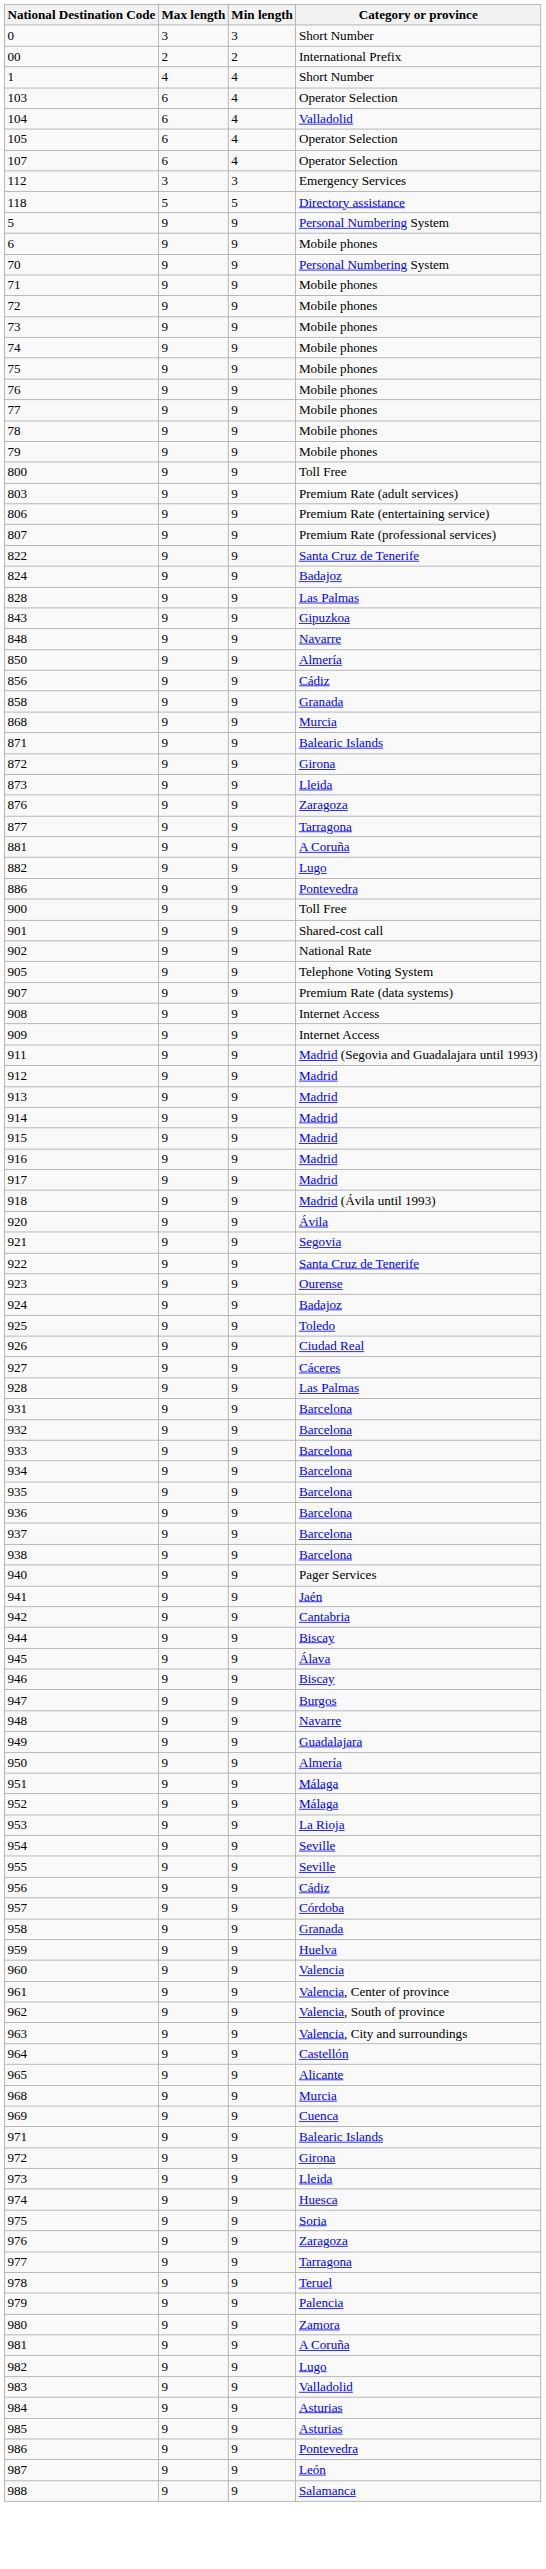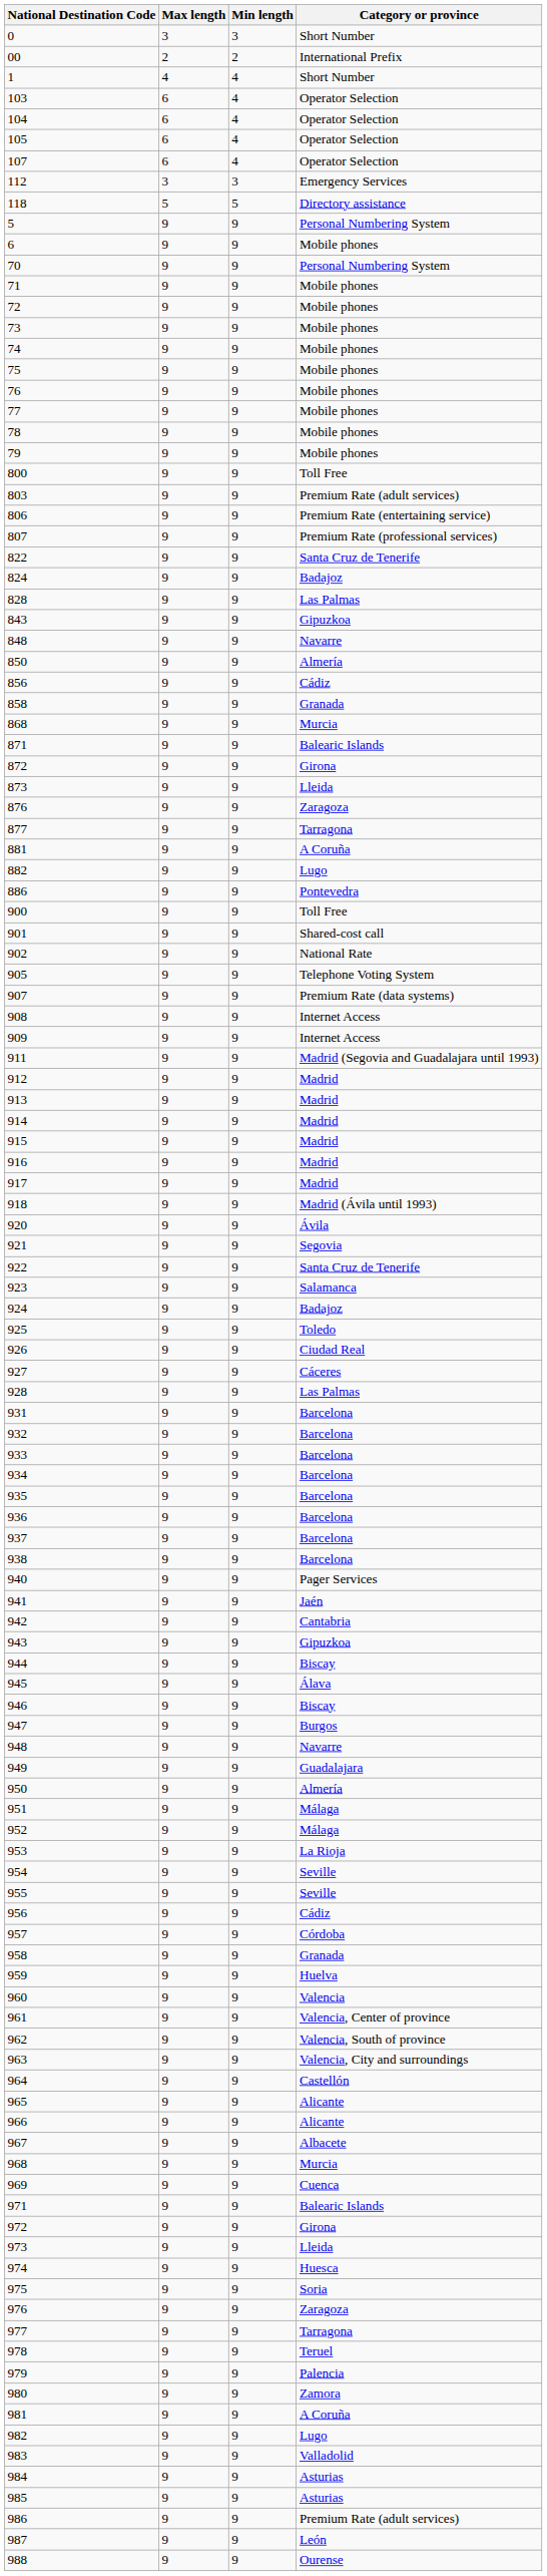 <table class="wikitable sortable">
 <tr>
 <th scope="col">National Destination Code</th>
 <th scope="col">Max length</th>
 <th scope="col">Min length</th>
 <th scope="col">Category or province</th>
 </tr>
 <tr>
 <td scope="row">0</td>
 <td>3</td>
 <td>3</td>
 <td>Short Number</td>
 </tr>
 <tr>
 <td scope="row">00</td>
 <td>2</td>
 <td>2</td>
 <td>International Prefix</td>
 </tr>
 <tr>
 <td scope="row">1</td>
 <td>4</td>
 <td>4</td>
 <td>Short Number</td>
 </tr>
 <tr>
 <td scope="row">103</td>
 <td>6</td>
 <td>4</td>
 <td>Operator Selection</td>
 </tr>
 <tr>
 <td scope="row">104</td>
 <td>6</td>
 <td>4</td>
-<td><a href='#'>Valladolid</a></td>
+<td>Operator Selection</td>
 </tr>
 <tr>
 <td scope="row">105</td>
 <td>6</td>
 <td>4</td>
 <td>Operator Selection</td>
 </tr>
 <tr>
 <td scope="row">107</td>
 <td>6</td>
 <td>4</td>
 <td>Operator Selection</td>
 </tr>
 <tr>
 <td scope="row">112</td>
 <td>3</td>
 <td>3</td>
 <td>Emergency Services</td>
 </tr>
 <tr>
 <td scope="row">118</td>
 <td>5</td>
 <td>5</td>
 <td><a href='#'>Directory assistance</a></td>
 </tr>
 <tr>
 <td scope="row">5</td>
 <td>9</td>
 <td>9</td>
 <td><a href='#'>Personal Numbering</a> System</td>
 </tr>
 <tr>
 <td scope="row">6</td>
 <td>9</td>
 <td>9</td>
 <td>Mobile phones</td>
 </tr>
 <tr>
 <td scope="row">70</td>
 <td>9</td>
 <td>9</td>
 <td><a href='#'>Personal Numbering</a> System</td>
 </tr>
 <tr>
 <td scope="row">71</td>
 <td>9</td>
 <td>9</td>
 <td>Mobile phones</td>
 </tr>
 <tr>
 <td scope="row">72</td>
 <td>9</td>
 <td>9</td>
 <td>Mobile phones</td>
 </tr>
 <tr>
 <td scope="row">73</td>
 <td>9</td>
 <td>9</td>
 <td>Mobile phones</td>
 </tr>
 <tr>
 <td scope="row">74</td>
 <td>9</td>
 <td>9</td>
 <td>Mobile phones</td>
 </tr>
 <tr>
 <td scope="row">75</td>
 <td>9</td>
 <td>9</td>
 <td>Mobile phones</td>
 </tr>
 <tr>
 <td scope="row">76</td>
 <td>9</td>
 <td>9</td>
 <td>Mobile phones</td>
 </tr>
 <tr>
 <td scope="row">77</td>
 <td>9</td>
 <td>9</td>
 <td>Mobile phones</td>
 </tr>
 <tr>
 <td scope="row">78</td>
 <td>9</td>
 <td>9</td>
 <td>Mobile phones</td>
 </tr>
 <tr>
 <td scope="row">79</td>
 <td>9</td>
 <td>9</td>
 <td>Mobile phones</td>
 </tr>
 <tr>
 <td scope="row">800</td>
 <td>9</td>
 <td>9</td>
 <td>Toll Free</td>
 </tr>
 <tr>
 <td scope="row">803</td>
 <td>9</td>
 <td>9</td>
 <td>Premium Rate (adult services)</td>
 </tr>
 <tr>
 <td scope="row">806</td>
 <td>9</td>
 <td>9</td>
 <td>Premium Rate (entertaining service)</td>
 </tr>
 <tr>
 <td scope="row">807</td>
 <td>9</td>
 <td>9</td>
 <td>Premium Rate (professional services)</td>
 </tr>
 <tr>
 <td scope="row">822</td>
 <td>9</td>
 <td>9</td>
 <td><a href='#'>Santa Cruz de Tenerife</a></td>
 </tr>
 <tr>
 <td scope="row">824</td>
 <td>9</td>
 <td>9</td>
 <td><a href='#'>Badajoz</a></td>
 </tr>
 <tr>
 <td scope="row">828</td>
 <td>9</td>
 <td>9</td>
 <td><a href='#'>Las Palmas</a></td>
 </tr>
 <tr>
 <td scope="row">843</td>
 <td>9</td>
 <td>9</td>
 <td><a href='#'>Gipuzkoa</a></td>
 </tr>
 <tr>
 <td scope="row">848</td>
 <td>9</td>
 <td>9</td>
 <td><a href='#'>Navarre</a></td>
 </tr>
 <tr>
 <td scope="row">850</td>
 <td>9</td>
 <td>9</td>
 <td><a href='#'>Almería</a></td>
 </tr>
 <tr>
 <td scope="row">856</td>
 <td>9</td>
 <td>9</td>
 <td><a href='#'>Cádiz</a></td>
 </tr>
 <tr>
 <td scope="row">858</td>
 <td>9</td>
 <td>9</td>
 <td><a href='#'>Granada</a></td>
 </tr>
 <tr>
 <td scope="row">868</td>
 <td>9</td>
 <td>9</td>
 <td><a href='#'>Murcia</a></td>
 </tr>
 <tr>
 <td scope="row">871</td>
 <td>9</td>
 <td>9</td>
 <td><a href='#'>Balearic Islands</a></td>
 </tr>
 <tr>
 <td scope="row">872</td>
 <td>9</td>
 <td>9</td>
 <td><a href='#'>Girona</a></td>
 </tr>
 <tr>
 <td scope="row">873</td>
 <td>9</td>
 <td>9</td>
 <td><a href='#'>Lleida</a></td>
 </tr>
 <tr>
 <td scope="row">876</td>
 <td>9</td>
 <td>9</td>
 <td><a href='#'>Zaragoza</a></td>
 </tr>
 <tr>
 <td scope="row">877</td>
 <td>9</td>
 <td>9</td>
 <td><a href='#'>Tarragona</a></td>
 </tr>
 <tr>
 <td scope="row">881</td>
 <td>9</td>
 <td>9</td>
 <td><a href='#'>A Coruña</a></td>
 </tr>
 <tr>
 <td scope="row">882</td>
 <td>9</td>
 <td>9</td>
 <td><a href='#'>Lugo</a></td>
 </tr>
 <tr>
 <td scope="row">886</td>
 <td>9</td>
 <td>9</td>
 <td><a href='#'>Pontevedra</a></td>
 </tr>
 <tr>
 <td scope="row">900</td>
 <td>9</td>
 <td>9</td>
 <td>Toll Free</td>
 </tr>
 <tr>
 <td scope="row">901</td>
 <td>9</td>
 <td>9</td>
 <td>Shared-cost call</td>
 </tr>
 <tr>
 <td scope="row">902</td>
 <td>9</td>
 <td>9</td>
 <td>National Rate</td>
 </tr>
 <tr>
 <td scope="row">905</td>
 <td>9</td>
 <td>9</td>
 <td>Telephone Voting System</td>
 </tr>
 <tr>
 <td scope="row">907</td>
 <td>9</td>
 <td>9</td>
 <td>Premium Rate (data systems)</td>
 </tr>
 <tr>
 <td scope="row">908</td>
 <td>9</td>
 <td>9</td>
 <td>Internet Access</td>
 </tr>
 <tr>
 <td scope="row">909</td>
 <td>9</td>
 <td>9</td>
 <td>Internet Access</td>
 </tr>
 <tr>
 <td scope="row">911</td>
 <td>9</td>
 <td>9</td>
 <td><a href='#'>Madrid</a> (Segovia and Guadalajara until 1993)</td>
 </tr>
 <tr>
 <td scope="row">912</td>
 <td>9</td>
 <td>9</td>
 <td><a href='#'>Madrid</a></td>
 </tr>
 <tr>
 <td scope="row">913</td>
 <td>9</td>
 <td>9</td>
 <td><a href='#'>Madrid</a></td>
 </tr>
 <tr>
 <td scope="row">914</td>
 <td>9</td>
 <td>9</td>
 <td><a href='#'>Madrid</a></td>
 </tr>
 <tr>
 <td scope="row">915</td>
 <td>9</td>
 <td>9</td>
 <td><a href='#'>Madrid</a></td>
 </tr>
 <tr>
 <td scope="row">916</td>
 <td>9</td>
 <td>9</td>
 <td><a href='#'>Madrid</a></td>
 </tr>
 <tr>
 <td scope="row">917</td>
 <td>9</td>
 <td>9</td>
 <td><a href='#'>Madrid</a></td>
 </tr>
 <tr>
 <td scope="row">918</td>
 <td>9</td>
 <td>9</td>
 <td><a href='#'>Madrid</a> (Ávila until 1993)</td>
 </tr>
 <tr>
 <td scope="row">920</td>
 <td>9</td>
 <td>9</td>
 <td><a href='#'>Ávila</a></td>
 </tr>
 <tr>
 <td scope="row">921</td>
 <td>9</td>
 <td>9</td>
 <td><a href='#'>Segovia</a></td>
 </tr>
 <tr>
 <td scope="row">922</td>
 <td>9</td>
 <td>9</td>
 <td><a href='#'>Santa Cruz de Tenerife</a></td>
 </tr>
 <tr>
 <td scope="row">923</td>
 <td>9</td>
 <td>9</td>
-<td><a href='#'>Ourense</a></td>
+<td><a href='#'>Salamanca</a></td>
 </tr>
 <tr>
 <td scope="row">924</td>
 <td>9</td>
 <td>9</td>
 <td><a href='#'>Badajoz</a></td>
 </tr>
 <tr>
 <td scope="row">925</td>
 <td>9</td>
 <td>9</td>
 <td><a href='#'>Toledo</a></td>
 </tr>
 <tr>
 <td scope="row">926</td>
 <td>9</td>
 <td>9</td>
 <td><a href='#'>Ciudad Real</a></td>
 </tr>
 <tr>
 <td scope="row">927</td>
 <td>9</td>
 <td>9</td>
 <td><a href='#'>Cáceres</a></td>
 </tr>
 <tr>
 <td scope="row">928</td>
 <td>9</td>
 <td>9</td>
 <td><a href='#'>Las Palmas</a></td>
 </tr>
 <tr>
 <td scope="row">931</td>
 <td>9</td>
 <td>9</td>
 <td><a href='#'>Barcelona</a></td>
 </tr>
 <tr>
 <td scope="row">932</td>
 <td>9</td>
 <td>9</td>
 <td><a href='#'>Barcelona</a></td>
 </tr>
 <tr>
 <td scope="row">933</td>
 <td>9</td>
 <td>9</td>
 <td><a href='#'>Barcelona</a></td>
 </tr>
 <tr>
 <td scope="row">934</td>
 <td>9</td>
 <td>9</td>
 <td><a href='#'>Barcelona</a></td>
 </tr>
 <tr>
 <td scope="row">935</td>
 <td>9</td>
 <td>9</td>
 <td><a href='#'>Barcelona</a></td>
 </tr>
 <tr>
 <td scope="row">936</td>
 <td>9</td>
 <td>9</td>
 <td><a href='#'>Barcelona</a></td>
 </tr>
 <tr>
 <td scope="row">937</td>
 <td>9</td>
 <td>9</td>
 <td><a href='#'>Barcelona</a></td>
 </tr>
 <tr>
 <td scope="row">938</td>
 <td>9</td>
 <td>9</td>
 <td><a href='#'>Barcelona</a></td>
 </tr>
 <tr>
 <td scope="row">940</td>
 <td>9</td>
 <td>9</td>
 <td>Pager Services</td>
 </tr>
 <tr>
 <td scope="row">941</td>
 <td>9</td>
 <td>9</td>
 <td><a href='#'>Jaén</a></td>
 </tr>
 <tr>
 <td scope="row">942</td>
 <td>9</td>
 <td>9</td>
 <td><a href='#'>Cantabria</a></td>
+</tr>
+<tr>
+<td scope="row">943</td>
+<td>9</td>
+<td>9</td>
+<td><a href='#'>Gipuzkoa</a></td>
 </tr>
 <tr>
 <td scope="row">944</td>
 <td>9</td>
 <td>9</td>
 <td><a href='#'>Biscay</a></td>
 </tr>
 <tr>
 <td scope="row">945</td>
 <td>9</td>
 <td>9</td>
 <td><a href='#'>Álava</a></td>
 </tr>
 <tr>
 <td scope="row">946</td>
 <td>9</td>
 <td>9</td>
 <td><a href='#'>Biscay</a></td>
 </tr>
 <tr>
 <td scope="row">947</td>
 <td>9</td>
 <td>9</td>
 <td><a href='#'>Burgos</a></td>
 </tr>
 <tr>
 <td scope="row">948</td>
 <td>9</td>
 <td>9</td>
 <td><a href='#'>Navarre</a></td>
 </tr>
 <tr>
 <td scope="row">949</td>
 <td>9</td>
 <td>9</td>
 <td><a href='#'>Guadalajara</a></td>
 </tr>
 <tr>
 <td scope="row">950</td>
 <td>9</td>
 <td>9</td>
 <td><a href='#'>Almería</a></td>
 </tr>
 <tr>
 <td scope="row">951</td>
 <td>9</td>
 <td>9</td>
 <td><a href='#'>Málaga</a></td>
 </tr>
 <tr>
 <td scope="row">952</td>
 <td>9</td>
 <td>9</td>
 <td><a href='#'>Málaga</a></td>
 </tr>
 <tr>
 <td scope="row">953</td>
 <td>9</td>
 <td>9</td>
 <td><a href='#'>La Rioja</a></td>
 </tr>
 <tr>
 <td scope="row">954</td>
 <td>9</td>
 <td>9</td>
 <td><a href='#'>Seville</a></td>
 </tr>
 <tr>
 <td scope="row">955</td>
 <td>9</td>
 <td>9</td>
 <td><a href='#'>Seville</a></td>
 </tr>
 <tr>
 <td scope="row">956</td>
 <td>9</td>
 <td>9</td>
 <td><a href='#'>Cádiz</a></td>
 </tr>
 <tr>
 <td scope="row">957</td>
 <td>9</td>
 <td>9</td>
 <td><a href='#'>Córdoba</a></td>
 </tr>
 <tr>
 <td scope="row">958</td>
 <td>9</td>
 <td>9</td>
 <td><a href='#'>Granada</a></td>
 </tr>
 <tr>
 <td scope="row">959</td>
 <td>9</td>
 <td>9</td>
 <td><a href='#'>Huelva</a></td>
 </tr>
 <tr>
 <td scope="row">960</td>
 <td>9</td>
 <td>9</td>
 <td><a href='#'>Valencia</a></td>
 </tr>
 <tr>
 <td scope="row">961</td>
 <td>9</td>
 <td>9</td>
 <td><a href='#'>Valencia</a>, Center of province</td>
 </tr>
 <tr>
 <td scope="row">962</td>
 <td>9</td>
 <td>9</td>
 <td><a href='#'>Valencia</a>, South of province</td>
 </tr>
 <tr>
 <td scope="row">963</td>
 <td>9</td>
 <td>9</td>
 <td><a href='#'>Valencia</a>, City and surroundings</td>
 </tr>
 <tr>
 <td scope="row">964</td>
 <td>9</td>
 <td>9</td>
 <td><a href='#'>Castellón</a></td>
 </tr>
 <tr>
 <td scope="row">965</td>
 <td>9</td>
 <td>9</td>
 <td><a href='#'>Alicante</a></td>
 </tr>
 <tr>
+<td scope="row">966</td>
+<td>9</td>
+<td>9</td>
+<td><a href='#'>Alicante</a></td>
+</tr>
+<tr>
+<td scope="row">967</td>
+<td>9</td>
+<td>9</td>
+<td><a href='#'>Albacete</a></td>
+</tr>
+<tr>
 <td scope="row">968</td>
 <td>9</td>
 <td>9</td>
 <td><a href='#'>Murcia</a></td>
 </tr>
 <tr>
 <td scope="row">969</td>
 <td>9</td>
 <td>9</td>
 <td><a href='#'>Cuenca</a></td>
 </tr>
 <tr>
 <td scope="row">971</td>
 <td>9</td>
 <td>9</td>
 <td><a href='#'>Balearic Islands</a></td>
 </tr>
 <tr>
 <td scope="row">972</td>
 <td>9</td>
 <td>9</td>
 <td><a href='#'>Girona</a></td>
 </tr>
 <tr>
 <td scope="row">973</td>
 <td>9</td>
 <td>9</td>
 <td><a href='#'>Lleida</a></td>
 </tr>
 <tr>
 <td scope="row">974</td>
 <td>9</td>
 <td>9</td>
 <td><a href='#'>Huesca</a></td>
 </tr>
 <tr>
 <td scope="row">975</td>
 <td>9</td>
 <td>9</td>
 <td><a href='#'>Soria</a></td>
 </tr>
 <tr>
 <td scope="row">976</td>
 <td>9</td>
 <td>9</td>
 <td><a href='#'>Zaragoza</a></td>
 </tr>
 <tr>
 <td scope="row">977</td>
 <td>9</td>
 <td>9</td>
 <td><a href='#'>Tarragona</a></td>
 </tr>
 <tr>
 <td scope="row">978</td>
 <td>9</td>
 <td>9</td>
 <td><a href='#'>Teruel</a></td>
 </tr>
 <tr>
 <td scope="row">979</td>
 <td>9</td>
 <td>9</td>
 <td><a href='#'>Palencia</a></td>
 </tr>
 <tr>
 <td scope="row">980</td>
 <td>9</td>
 <td>9</td>
 <td><a href='#'>Zamora</a></td>
 </tr>
 <tr>
 <td scope="row">981</td>
 <td>9</td>
 <td>9</td>
 <td><a href='#'>A Coruña</a></td>
 </tr>
 <tr>
 <td scope="row">982</td>
 <td>9</td>
 <td>9</td>
 <td><a href='#'>Lugo</a></td>
 </tr>
 <tr>
 <td scope="row">983</td>
 <td>9</td>
 <td>9</td>
 <td><a href='#'>Valladolid</a></td>
 </tr>
 <tr>
 <td scope="row">984</td>
 <td>9</td>
 <td>9</td>
 <td><a href='#'>Asturias</a></td>
 </tr>
 <tr>
 <td scope="row">985</td>
 <td>9</td>
 <td>9</td>
 <td><a href='#'>Asturias</a></td>
 </tr>
 <tr>
 <td scope="row">986</td>
 <td>9</td>
 <td>9</td>
-<td><a href='#'>Pontevedra</a></td>
+<td>Premium Rate (adult services)</td>
 </tr>
 <tr>
 <td scope="row">987</td>
 <td>9</td>
 <td>9</td>
 <td><a href='#'>León</a></td>
 </tr>
 <tr>
 <td scope="row">988</td>
 <td>9</td>
 <td>9</td>
-<td><a href='#'>Salamanca</a></td>
+<td><a href='#'>Ourense</a></td>
 </tr>
 </table>
